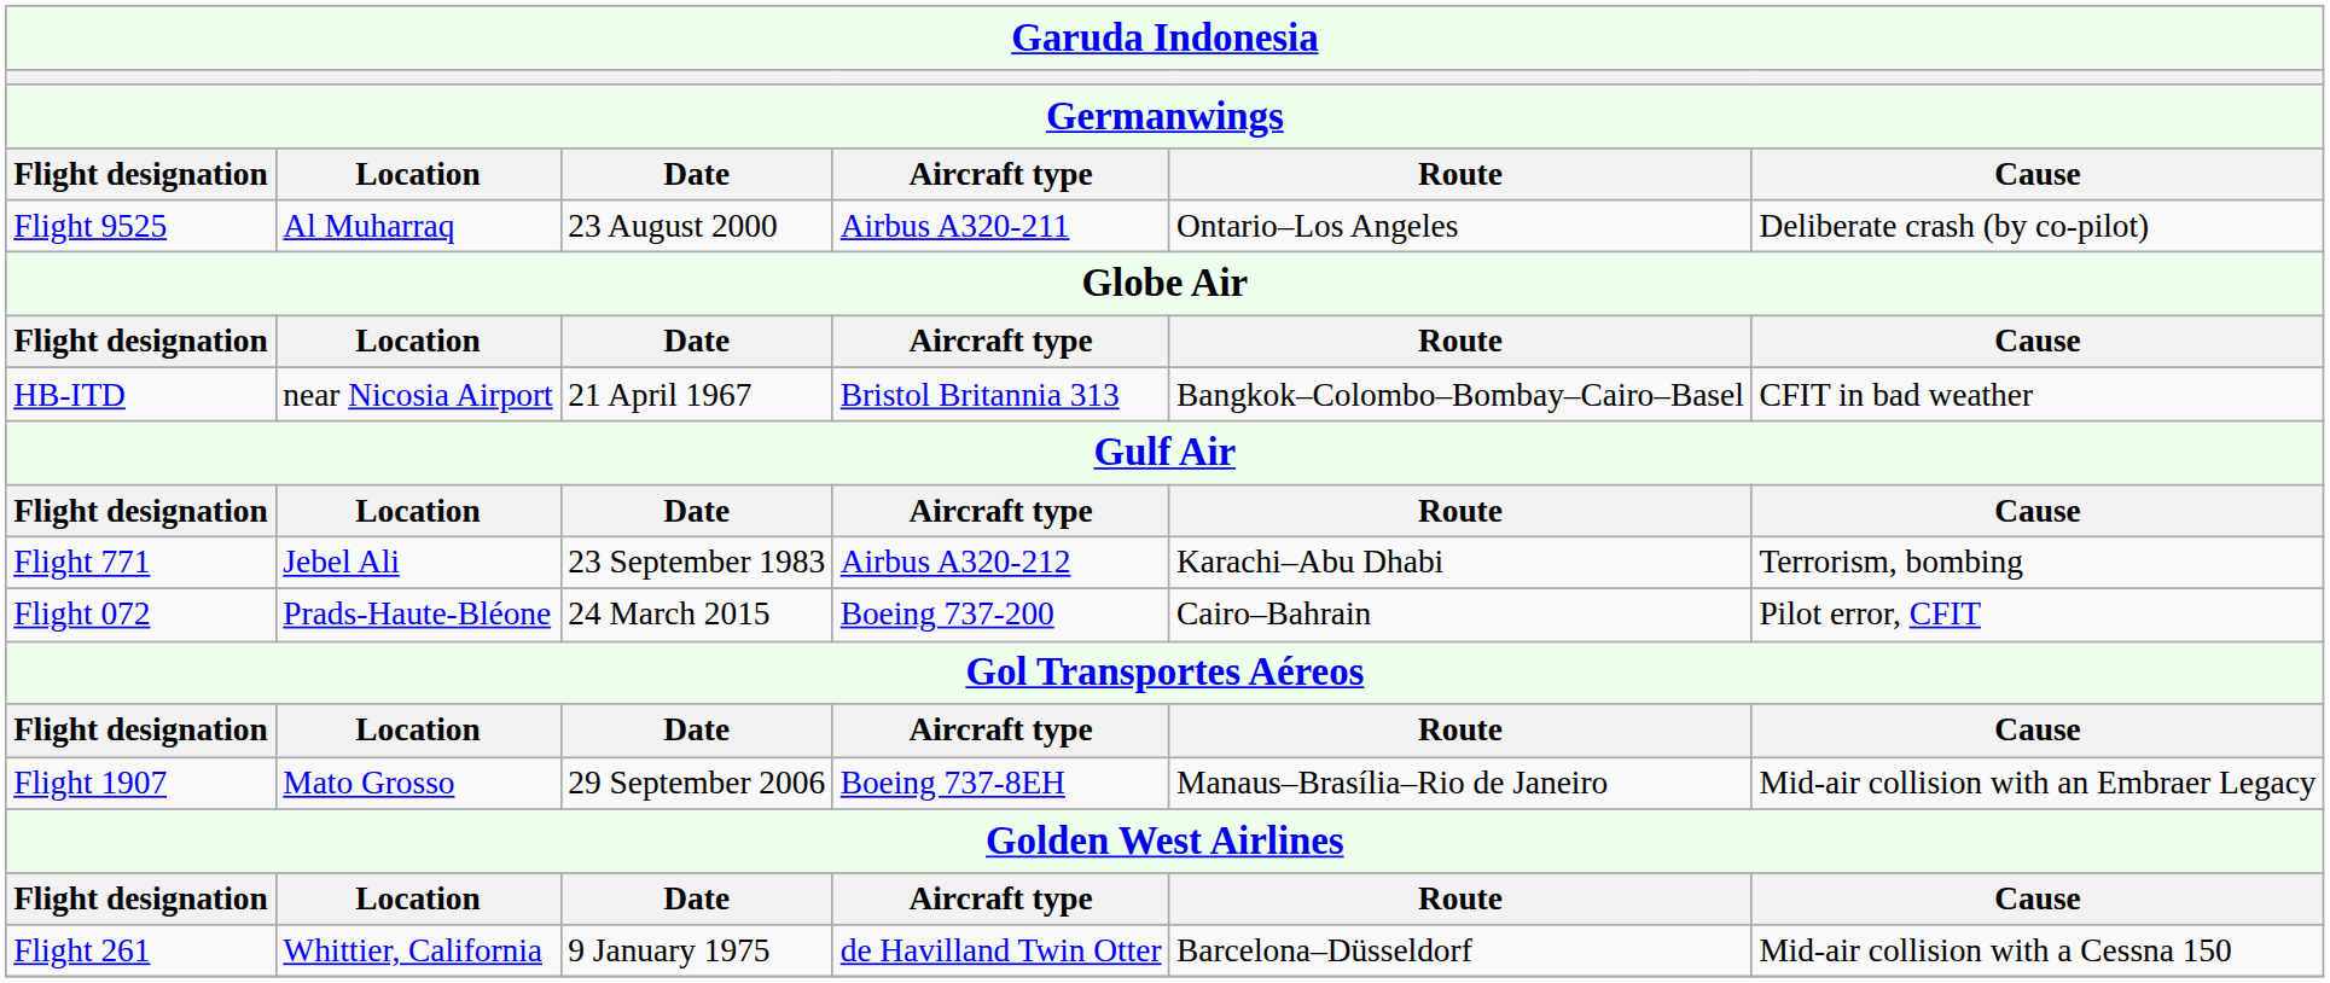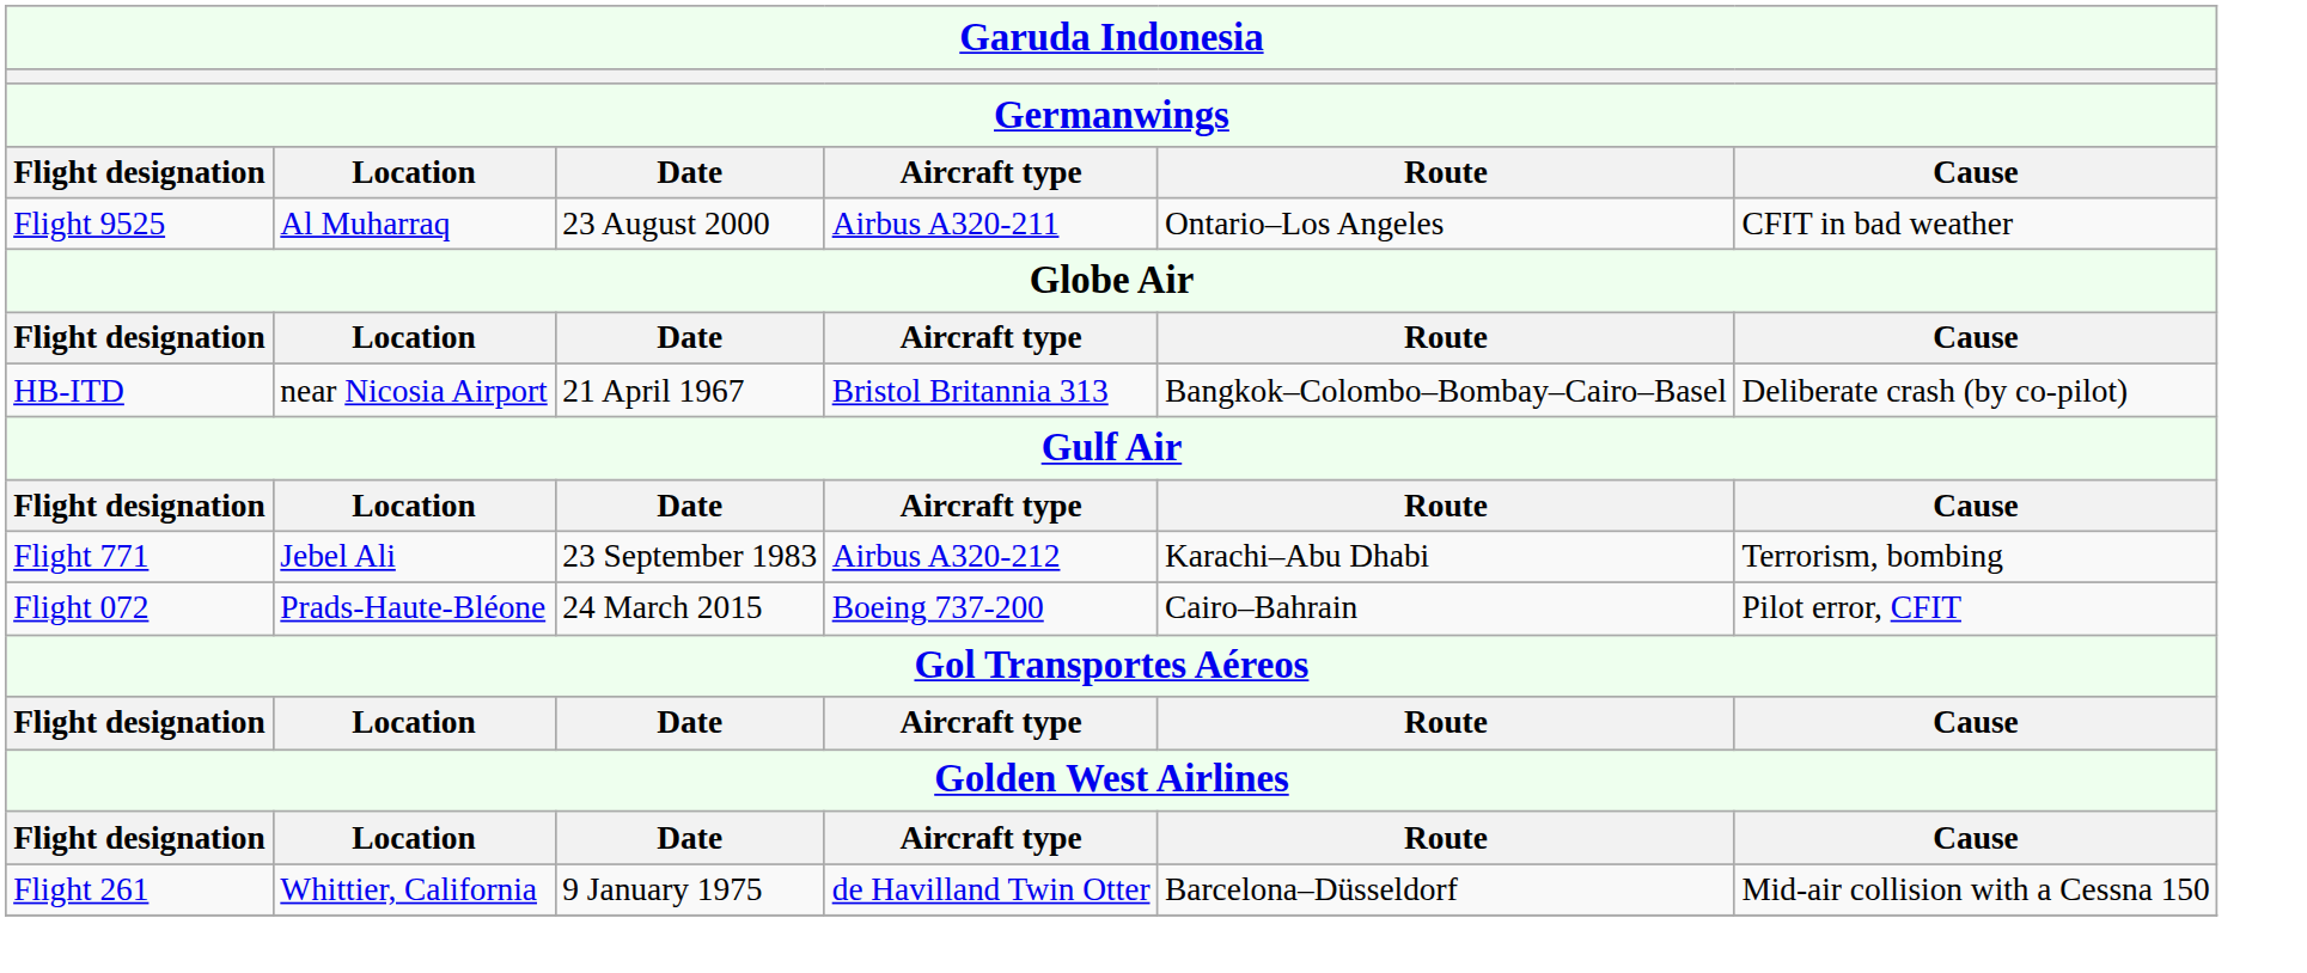 <table class="wikitable">
 <tr>
 <th colspan="6" style="background-color:#efe;font-size:120%;"><a href='#'>Garuda Indonesia</a></th>
 </tr>
 <tr>
 <th colspan="6"></th>
 </tr>
 <tr>
 <th colspan="6" style="background-color:#efe;font-size:120%;"><a href='#'>Germanwings</a></th>
 </tr>
 <tr>
 <th>Flight designation</th>
 <th>Location</th>
 <th>Date</th>
 <th>Aircraft type</th>
 <th>Route</th>
 <th>Cause</th>
 </tr>
 <tr>
 <td><a href='#'>Flight 9525</a></td>
 <td><a href='#'>Al Muharraq</a></td>
 <td>23 August 2000</td>
 <td><a href='#'>Airbus A320-211</a></td>
 <td>Ontario–Los Angeles</td>
-<td>Deliberate crash (by co-pilot)</td>
+<td>CFIT in bad weather</td>
 </tr>
 <tr>
 <th colspan="6" style="background-color:#efe;font-size:120%;">Globe Air</th>
 </tr>
 <tr>
 <th>Flight designation</th>
 <th>Location</th>
 <th>Date</th>
 <th>Aircraft type</th>
 <th>Route</th>
 <th>Cause</th>
 </tr>
 <tr>
 <td><a href='#'>HB-ITD</a></td>
 <td>near <a href='#'>Nicosia Airport</a></td>
 <td>21 April 1967</td>
 <td><a href='#'>Bristol Britannia 313</a></td>
 <td>Bangkok–Colombo–Bombay–Cairo–Basel</td>
-<td>CFIT in bad weather</td>
+<td>Deliberate crash (by co-pilot)</td>
 </tr>
 <tr>
 <th colspan="6" style="background-color:#efe;font-size:120%;"><a href='#'>Gulf Air</a></th>
 </tr>
 <tr>
 <th>Flight designation</th>
 <th>Location</th>
 <th>Date</th>
 <th>Aircraft type</th>
 <th>Route</th>
 <th>Cause</th>
 </tr>
 <tr>
 <td><a href='#'>Flight 771</a></td>
 <td><a href='#'>Jebel Ali</a></td>
 <td>23 September 1983</td>
 <td><a href='#'>Airbus A320-212</a></td>
 <td>Karachi–Abu Dhabi</td>
 <td>Terrorism, bombing</td>
 </tr>
 <tr>
 <td><a href='#'>Flight 072</a></td>
 <td><a href='#'>Prads-Haute-Bléone</a></td>
 <td>24 March 2015</td>
 <td><a href='#'>Boeing 737-200</a></td>
 <td>Cairo–Bahrain</td>
 <td>Pilot error, <a href='#'>CFIT</a></td>
 </tr>
 <tr>
 <th colspan="6" style="background-color:#efe;font-size:120%;"><a href='#'>Gol Transportes Aéreos</a></th>
 </tr>
 <tr>
 <th>Flight designation</th>
 <th>Location</th>
 <th>Date</th>
 <th>Aircraft type</th>
 <th>Route</th>
 <th>Cause</th>
 </tr>
 <tr>
-<td><a href='#'>Flight 1907</a></td>
-<td><a href='#'>Mato Grosso</a></td>
-<td>29 September 2006</td>
-<td><a href='#'>Boeing 737-8EH</a></td>
-<td>Manaus–Brasília–Rio de Janeiro</td>
-<td>Mid-air collision with an Embraer Legacy</td>
-</tr>
-<tr>
 <th colspan="6" style="background-color:#efe;font-size:120%;"><a href='#'>Golden West Airlines</a></th>
 </tr>
 <tr>
 <th>Flight designation</th>
 <th>Location</th>
 <th>Date</th>
 <th>Aircraft type</th>
 <th>Route</th>
 <th>Cause</th>
 </tr>
 <tr>
 <td><a href='#'>Flight 261</a></td>
 <td><a href='#'>Whittier, California</a></td>
 <td>9 January 1975</td>
 <td><a href='#'>de Havilland Twin Otter</a></td>
 <td>Barcelona–Düsseldorf</td>
 <td>Mid-air collision with a Cessna 150</td>
 </tr>
 <tr>
 </tr>
 </table>
